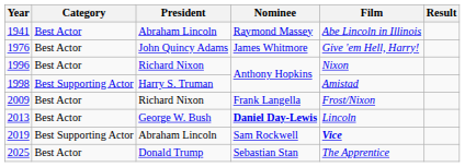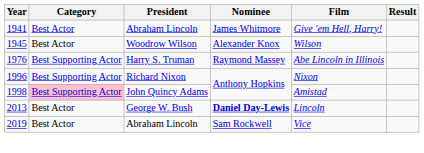 <table class="wikitable sortable">
 <tr>
 <th>Year</th>
 <th>Category</th>
 <th>President</th>
 <th>Nominee</th>
 <th>Film</th>
 <th>Result</th>
 </tr>
 <tr>
 <td><a href='#'>1941</a></td>
 <td><a href='#'>Best Actor</a></td>
 <td><a href='#'>Abraham Lincoln</a></td>
+<td><a href='#'>James Whitmore</a></td>
+<td><em><a href='#'>Give 'em Hell, Harry!</a></em></td>
+<td></td>
+</tr>
+<tr>
+<td><a href='#'>1945</a></td>
+<td>Best Actor</td>
+<td><a href='#'>Woodrow Wilson</a></td>
+<td><a href='#'>Alexander Knox</a></td>
+<td><em><a href='#'>Wilson</a></em></td>
+<td></td>
+</tr>
+<tr>
+<td><a href='#'>1976</a></td>
+<td><a href='#'>Best Supporting Actor</a></td>
+<td><a href='#'>Harry S. Truman</a></td>
 <td><a href='#'>Raymond Massey</a></td>
 <td><em><a href='#'>Abe Lincoln in Illinois</a></em></td>
 <td></td>
 </tr>
 <tr>
-<td><a href='#'>1976</a></td>
-<td>Best Actor</td>
-<td><a href='#'>John Quincy Adams</a></td>
-<td><a href='#'>James Whitmore</a></td>
-<td><em><a href='#'>Give 'em Hell, Harry!</a></em></td>
-<td></td>
-</tr>
-<tr>
 <td><a href='#'>1996</a></td>
-<td>Best Actor</td>
+<td><a href='#'>Best Supporting Actor</a></td>
 <td><a href='#'>Richard Nixon</a></td>
 <td rowspan=2><a href='#'>Anthony Hopkins</a></td>
 <td><em><a href='#'>Nixon</a></em></td>
 <td></td>
 </tr>
 <tr>
 <td><a href='#'>1998</a></td>
-<td><a href='#'>Best Supporting Actor</a></td>
-<td><a href='#'>Harry S. Truman</a></td>
+<td style="background: pink;"><a href='#'>Best Supporting Actor</a></td>
+<td><a href='#'>John Quincy Adams</a></td>
 <td><em><a href='#'>Amistad</a></em></td>
-<td></td>
-</tr>
-<tr>
-<td><a href='#'>2009</a></td>
-<td>Best Actor</td>
-<td>Richard Nixon</td>
-<td><a href='#'>Frank Langella</a></td>
-<td><em><a href='#'>Frost/Nixon</a></em></td>
 <td></td>
 </tr>
 <tr>
 <td><a href='#'>2013</a></td>
 <td>Best Actor</td>
 <td><a href='#'>George W. Bush</a></td>
 <td><strong><a href='#'>Daniel Day-Lewis</a></strong></td>
 <td><em><a href='#'>Lincoln</a></em></td>
 <td></td>
 </tr>
 <tr>
 <td><a href='#'>2019</a></td>
-<td>Best Supporting Actor</td>
+<td>Best Actor</td>
 <td>Abraham Lincoln</td>
 <td><a href='#'>Sam Rockwell</a></td>
-<td><strong><em><a href='#'>Vice</a></em></strong></td>
-<td></td>
-</tr>
-<tr>
-<td><a href='#'>2025</a></td>
-<td>Best Actor</td>
-<td><a href='#'>Donald Trump</a></td>
-<td><a href='#'>Sebastian Stan</a></td>
-<td><em><a href='#'>The Apprentice</a></em></td>
+<td><em><a href='#'>Vice</a></em></td>
 <td></td>
 </tr>
 </table>
